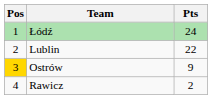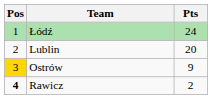 <table class="wikitable" style="font-size: 100%">
 <tr>
 <th width=20>Pos</th>
 <th width=200>Team</th>
 <th width=40>Pts</th>
 </tr>
 <tr align=center style="background:#ACE1AF;">
 <td>1</td>
 <td align="left">Łódź</td>
 <td>24</td>
 </tr>
 <tr align=center>
 <td>2</td>
 <td align="left">Lublin</td>
-<td>22</td>
+<td>20</td>
 </tr>
 <tr align=center>
 <td style="background: gold;">3</td>
 <td align="left">Ostrów</td>
 <td>9</td>
 </tr>
 <tr align=center>
-<td>4</td>
+<td><strong>4</strong></td>
 <td align="left">Rawicz</td>
 <td>2</td>
 </tr>
 </table>
